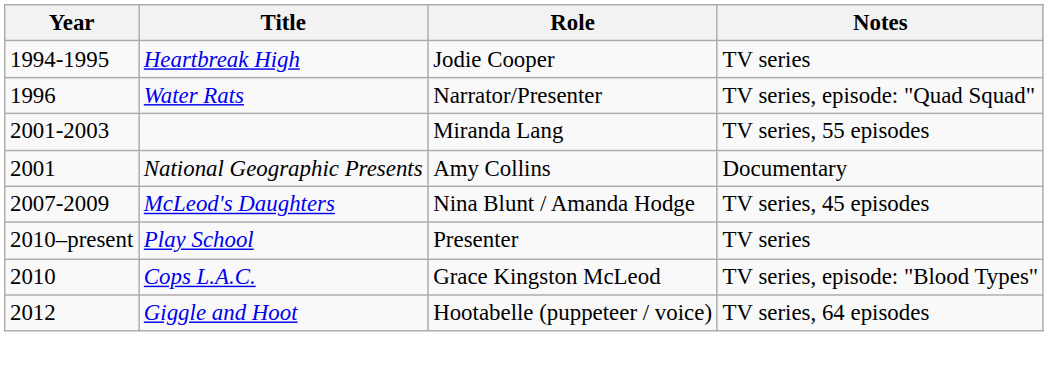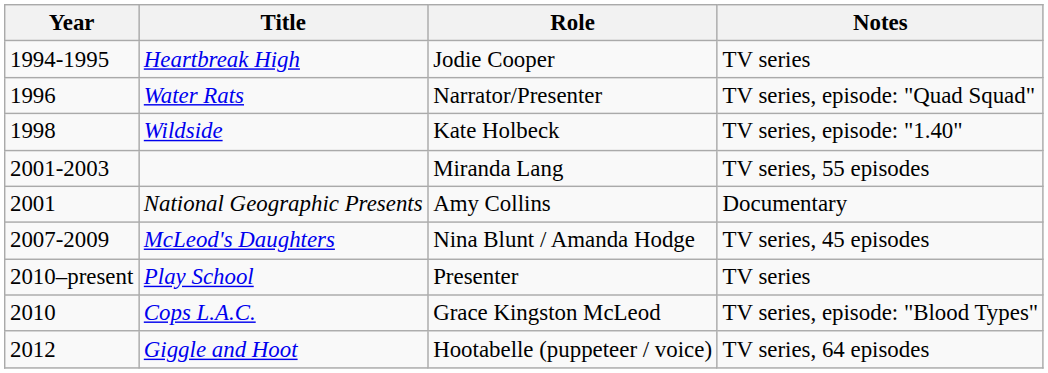 <table class="wikitable sortable">
 <tr>
 <th>Year</th>
 <th>Title</th>
 <th>Role</th>
 <th class="unsortable">Notes</th>
 </tr>
 <tr>
 <td>1994-1995</td>
 <td><em><a href='#'>Heartbreak High</a></em></td>
 <td>Jodie Cooper</td>
 <td>TV series</td>
 </tr>
 <tr>
 <td>1996</td>
 <td><em><a href='#'>Water Rats</a></em></td>
 <td>Narrator/Presenter</td>
 <td>TV series, episode: "Quad Squad"</td>
+</tr>
+<tr>
+<td>1998</td>
+<td><em><a href='#'>Wildside</a></em></td>
+<td>Kate Holbeck</td>
+<td>TV series, episode: "1.40"</td>
 </tr>
 <tr>
 <td>2001-2003</td>
 <td><em></em></td>
 <td>Miranda Lang</td>
 <td>TV series, 55 episodes</td>
 </tr>
 <tr>
 <td>2001</td>
 <td><em>National Geographic Presents</em></td>
 <td>Amy Collins</td>
 <td>Documentary</td>
 </tr>
 <tr>
 <td>2007-2009</td>
 <td><em><a href='#'>McLeod's Daughters</a></em></td>
 <td>Nina Blunt / Amanda Hodge</td>
 <td>TV series, 45 episodes</td>
 </tr>
 <tr>
 <td>2010–present</td>
 <td><em><a href='#'>Play School</a></em></td>
 <td>Presenter</td>
 <td>TV series</td>
 </tr>
 <tr>
 <td>2010</td>
 <td><em><a href='#'>Cops L.A.C.</a></em></td>
 <td>Grace Kingston McLeod</td>
 <td>TV series, episode: "Blood Types"</td>
 </tr>
 <tr>
 <td>2012</td>
 <td><em><a href='#'>Giggle and Hoot</a></em></td>
 <td>Hootabelle (puppeteer / voice)</td>
 <td>TV series, 64 episodes</td>
 </tr>
 </table>
